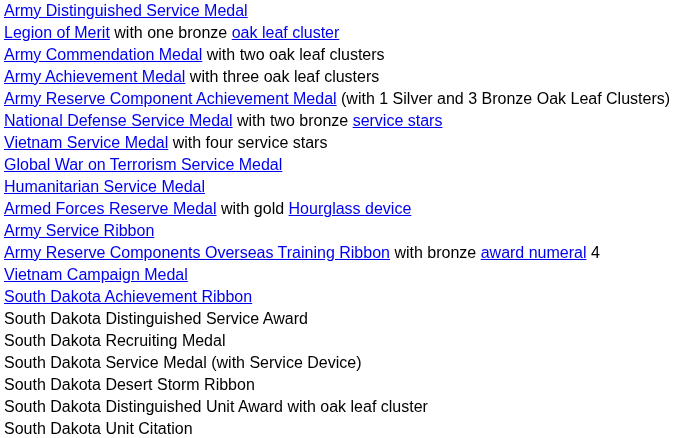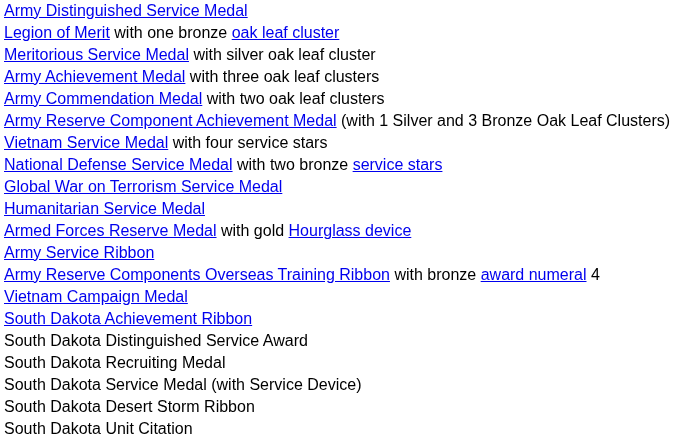 <table>
 <tr>
 <td></td>
 <td><a href='#'>Army Distinguished Service Medal</a></td>
 </tr>
 <tr>
 <td></td>
 <td><a href='#'>Legion of Merit</a> with one bronze <a href='#'>oak leaf cluster</a></td>
 </tr>
 <tr>
 <td></td>
-<td><a href='#'>Army Commendation Medal</a> with two oak leaf clusters</td>
+<td><a href='#'>Meritorious Service Medal</a> with silver oak leaf cluster</td>
 </tr>
 <tr>
 <td></td>
 <td><a href='#'>Army Achievement Medal</a> with three oak leaf clusters</td>
 </tr>
 <tr>
 <td></td>
+<td><a href='#'>Army Commendation Medal</a> with two oak leaf clusters</td>
+</tr>
+<tr>
+<td></td>
 <td><a href='#'>Army Reserve Component Achievement Medal</a> (with 1 Silver and 3 Bronze Oak Leaf Clusters)</td>
 </tr>
 <tr>
 <td></td>
-<td><a href='#'>National Defense Service Medal</a> with two bronze <a href='#'>service stars</a></td>
+<td><a href='#'>Vietnam Service Medal</a> with four service stars</td>
 </tr>
 <tr>
 <td></td>
-<td><a href='#'>Vietnam Service Medal</a> with four service stars</td>
+<td><a href='#'>National Defense Service Medal</a> with two bronze <a href='#'>service stars</a></td>
 </tr>
 <tr>
 <td></td>
 <td><a href='#'>Global War on Terrorism Service Medal</a></td>
 </tr>
 <tr>
 <td></td>
 <td><a href='#'>Humanitarian Service Medal</a></td>
 </tr>
 <tr>
 <td></td>
 <td><a href='#'>Armed Forces Reserve Medal</a> with gold <a href='#'>Hourglass device</a></td>
 </tr>
 <tr>
 <td></td>
 <td><a href='#'>Army Service Ribbon</a></td>
 </tr>
 <tr>
 <td><span></span></td>
 <td><a href='#'>Army Reserve Components Overseas Training Ribbon</a> with bronze <a href='#'>award numeral</a> 4</td>
 </tr>
 <tr>
 <td></td>
 <td><a href='#'>Vietnam Campaign Medal</a></td>
 </tr>
 <tr>
 <td></td>
 <td><a href='#'>South Dakota Achievement Ribbon</a></td>
 </tr>
 <tr>
 <td></td>
 <td>South Dakota Distinguished Service Award</td>
 </tr>
 <tr>
 <td></td>
 <td>South Dakota Recruiting Medal</td>
 </tr>
 <tr>
 <td></td>
 <td>South Dakota Service Medal (with Service Device)</td>
 </tr>
 <tr>
 <td></td>
 <td>South Dakota Desert Storm Ribbon</td>
 </tr>
 <tr>
 <td></td>
-<td>South Dakota Distinguished Unit Award with oak leaf cluster</td>
-</tr>
-<tr>
-<td></td>
 <td>South Dakota Unit Citation</td>
 </tr>
 </table>
